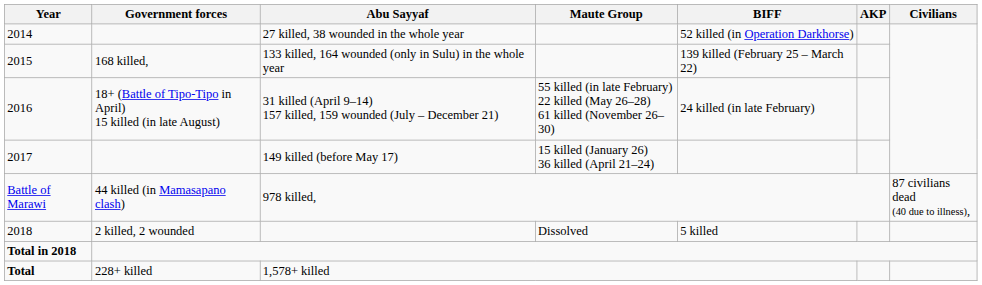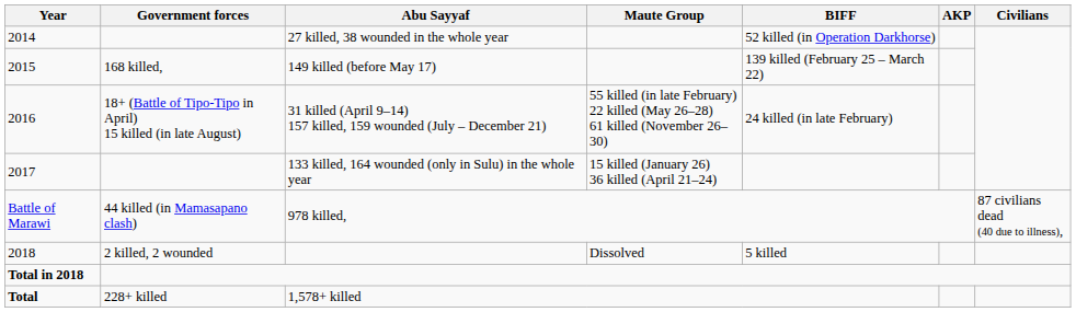 <table class="wikitable">
 <tr>
 <th>Year</th>
 <th>Government forces</th>
 <th>Abu Sayyaf</th>
 <th>Maute Group</th>
 <th>BIFF</th>
 <th>AKP</th>
 <th>Civilians</th>
 </tr>
 <tr>
 <td>2014</td>
 <td></td>
 <td>27 killed, 38 wounded in the whole year</td>
 <td></td>
 <td>52 killed (in <a href='#'>Operation Darkhorse</a>)</td>
 <td></td>
 </tr>
 <tr>
 <td>2015</td>
 <td>168 killed,</td>
-<td>133 killed, 164 wounded (only in Sulu) in the whole year</td>
+<td>149 killed (before May 17)</td>
 <td></td>
 <td>139 killed (February 25 – March 22)</td>
 <td></td>
 </tr>
 <tr>
 <td>2016</td>
 <td>18+ (<a href='#'>Battle of Tipo-Tipo</a> in April)<br>15 killed (in late August)</td>
 <td>31 killed (April 9–14)<br>157 killed, 159 wounded (July – December 21)</td>
 <td>55 killed (in late February)<br>22 killed (May 26–28)<br>61 killed (November 26–30)</td>
 <td>24 killed (in late February)</td>
 <td></td>
 </tr>
 <tr>
 <td>2017</td>
 <td></td>
-<td>149 killed (before May 17)</td>
+<td>133 killed, 164 wounded (only in Sulu) in the whole year</td>
 <td>15 killed (January 26)<br>36 killed (April 21–24)</td>
 <td></td>
 <td></td>
 </tr>
 <tr>
 <td><a href='#'>Battle of Marawi</a></td>
 <td>44 killed (in <a href='#'>Mamasapano clash</a>)</td>
 <td colspan="4">978 killed,</td>
 <td>87 civilians dead<br><small>(40 due to illness)</small>,</td>
 </tr>
 <tr>
 <td>2018</td>
 <td>2 killed, 2 wounded</td>
 <td></td>
 <td>Dissolved</td>
 <td>5 killed</td>
 <td></td>
 <td></td>
 </tr>
 <tr>
 <td><strong>Total in 2018</strong></td>
 <td colspan="6"></td>
 </tr>
 <tr>
 <td><strong>Total</strong></td>
 <td>228+ killed</td>
 <td colspan="3">1,578+ killed</td>
 <td></td>
 <td></td>
 </tr>
 </table>
